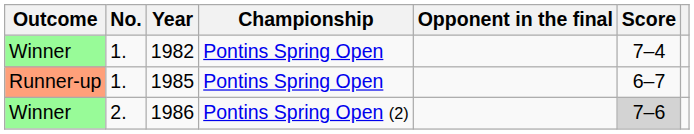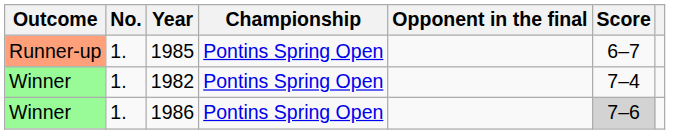 <table class="sortable wikitable">
 <tr>
 <th scope=row>Outcome</th>
 <th scope=row>No.</th>
 <th scope=row>Year</th>
 <th scope=row>Championship</th>
 <th scope=row>Opponent in the final</th>
 <th scope=row>Score</th>
 <th scope=row></th>
-</tr>
-<tr>
-<td style="background:#98fb98;">Winner</td>
-<td>1.</td>
-<td>1982</td>
-<td><a href='#'>Pontins Spring Open</a></td>
-<td></td>
-<td align="center">7–4</td>
-<td></td>
 </tr>
 <tr>
 <td style="background:#ffa07a;">Runner-up</td>
 <td>1.</td>
 <td>1985</td>
 <td><a href='#'>Pontins Spring Open</a></td>
 <td></td>
 <td align="center">6–7</td>
 <td></td>
 </tr>
 <tr>
 <td style="background:#98fb98;">Winner</td>
-<td>2.</td>
+<td>1.</td>
+<td>1982</td>
+<td><a href='#'>Pontins Spring Open</a></td>
+<td></td>
+<td align="center">7–4</td>
+<td></td>
+</tr>
+<tr>
+<td style="background:#98fb98;">Winner</td>
+<td>1.</td>
 <td>1986</td>
-<td><a href='#'>Pontins Spring Open</a> <small>(2)</small></td>
+<td><a href='#'>Pontins Spring Open</a></td>
 <td></td>
 <td align="center" style="background: lightgrey;">7–6</td>
 <td></td>
 </tr>
 </table>
